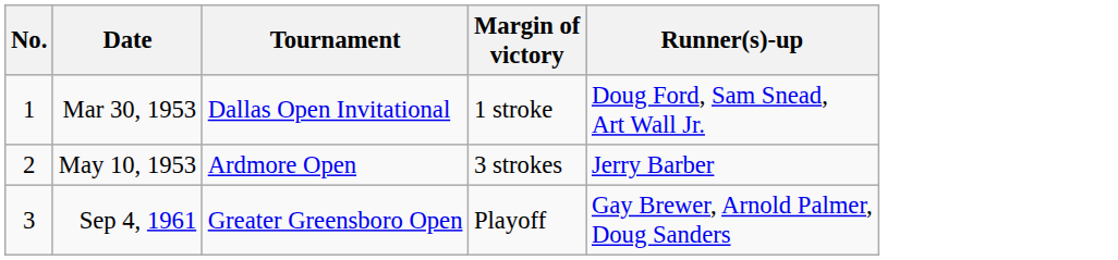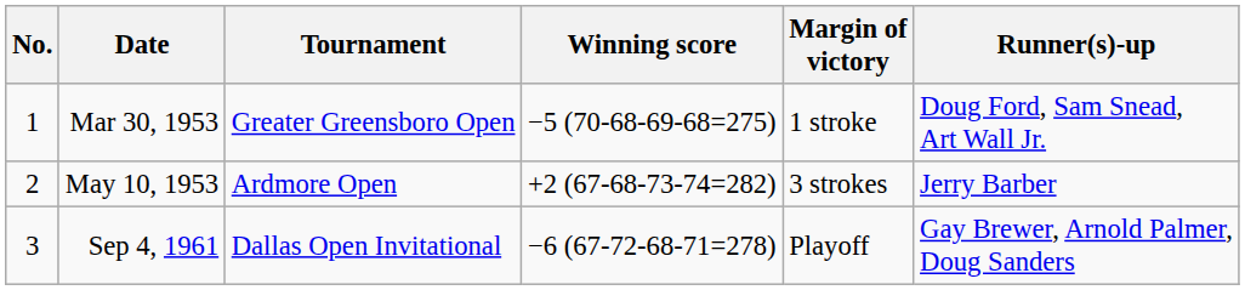 <table class="wikitable" style="font-size:95%;">
 <tr>
 <th>No.</th>
 <th>Date</th>
 <th>Tournament</th>
+<th>Winning score</th>
 <th>Margin of<br>victory</th>
 <th>Runner(s)-up</th>
 </tr>
 <tr>
 <td align=center>1</td>
 <td align=right>Mar 30, 1953</td>
-<td><a href='#'>Dallas Open Invitational</a></td>
+<td><a href='#'>Greater Greensboro Open</a></td>
+<td>−5 (70-68-69-68=275)</td>
 <td>1 stroke</td>
 <td> <a href='#'>Doug Ford</a>,  <a href='#'>Sam Snead</a>,<br> <a href='#'>Art Wall Jr.</a></td>
 </tr>
 <tr>
 <td align=center>2</td>
 <td align=right>May 10, 1953</td>
 <td><a href='#'>Ardmore Open</a></td>
+<td>+2 (67-68-73-74=282)</td>
 <td>3 strokes</td>
 <td> <a href='#'>Jerry Barber</a></td>
 </tr>
 <tr>
 <td align=center>3</td>
 <td align=right>Sep 4, <a href='#'>1961</a></td>
-<td><a href='#'>Greater Greensboro Open</a></td>
+<td><a href='#'>Dallas Open Invitational</a></td>
+<td>−6 (67-72-68-71=278)</td>
 <td>Playoff</td>
 <td> <a href='#'>Gay Brewer</a>,  <a href='#'>Arnold Palmer</a>,<br> <a href='#'>Doug Sanders</a></td>
 </tr>
 </table>
